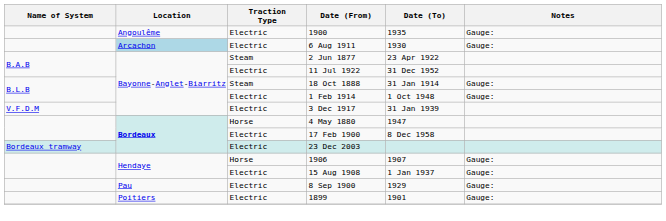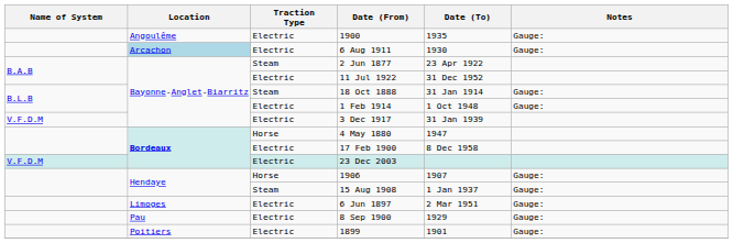 <table class="wikitable">
 <tr>
 <th width=17%>Name of System</th>
 <th width=17%>Location</th>
 <th width=12%>Traction<br>Type</th>
 <th width=12%>Date (From)</th>
 <th width=12%>Date (To)</th>
 <th width=30%>Notes</th>
 </tr>
 <tr>
 <td> </td>
 <td><a href='#'>Angoulême</a></td>
 <td>Electric</td>
 <td>1900</td>
 <td>1935</td>
 <td>Gauge: </td>
 </tr>
 <tr>
 <td> </td>
 <td style="background: lightblue;"><a href='#'>Arcachon</a></td>
 <td>Electric</td>
 <td>6 Aug 1911</td>
 <td>1930</td>
 <td>Gauge: </td>
 </tr>
 <tr>
 <td rowspan="2"><a href='#'>B.A.B</a></td>
 <td rowspan="5"><a href='#'>Bayonne</a>-<a href='#'>Anglet</a>-<a href='#'>Biarritz</a></td>
 <td>Steam</td>
 <td>2 Jun 1877</td>
 <td>23 Apr 1922</td>
 <td> </td>
 </tr>
 <tr>
 <td>Electric</td>
 <td>11 Jul 1922</td>
 <td>31 Dec 1952</td>
 <td> </td>
 </tr>
 <tr>
 <td rowspan="2"><a href='#'>B.L.B</a></td>
 <td>Steam</td>
 <td>18 Oct 1888</td>
 <td>31 Jan 1914</td>
 <td>Gauge: </td>
 </tr>
 <tr>
 <td>Electric</td>
 <td>1 Feb 1914</td>
 <td>1 Oct 1948</td>
 <td>Gauge: </td>
 </tr>
 <tr>
 <td><a href='#'>V.F.D.M</a></td>
 <td>Electric</td>
 <td>3 Dec 1917</td>
 <td>31 Jan 1939</td>
 <td> </td>
 </tr>
 <tr>
 <td rowspan="2"> </td>
 <td style="background:#CFECEC" rowspan="3"><strong><a href='#'>Bordeaux</a></strong></td>
 <td>Horse</td>
 <td>4 May 1880</td>
 <td>1947</td>
 <td> </td>
 </tr>
 <tr>
 <td>Electric</td>
 <td>17 Feb 1900</td>
 <td>8 Dec 1958</td>
 <td> </td>
 </tr>
 <tr style="background:#CFECEC">
-<td><a href='#'>Bordeaux tramway</a></td>
+<td><a href='#'>V.F.D.M</a></td>
 <td>Electric</td>
 <td>23 Dec 2003</td>
 <td> </td>
 <td> </td>
 </tr>
 <tr>
 <td rowspan="2"> </td>
 <td rowspan="2"><a href='#'>Hendaye</a></td>
 <td>Horse</td>
 <td>1906</td>
 <td>1907</td>
 <td>Gauge: </td>
 </tr>
 <tr>
-<td>Electric</td>
+<td>Steam</td>
 <td>15 Aug 1908</td>
 <td>1 Jan 1937</td>
+<td>Gauge: </td>
+</tr>
+<tr>
+<td> </td>
+<td><a href='#'>Limoges</a></td>
+<td>Electric</td>
+<td>6 Jun 1897</td>
+<td>2 Mar 1951</td>
 <td>Gauge: </td>
 </tr>
 <tr>
 <td> </td>
 <td><a href='#'>Pau</a></td>
 <td>Electric</td>
 <td>8 Sep 1900</td>
 <td>1929</td>
 <td>Gauge: </td>
 </tr>
 <tr>
 <td> </td>
 <td><a href='#'>Poitiers</a></td>
 <td>Electric</td>
 <td>1899</td>
 <td>1901</td>
 <td>Gauge: </td>
 </tr>
 <tr>
 </tr>
 </table>
